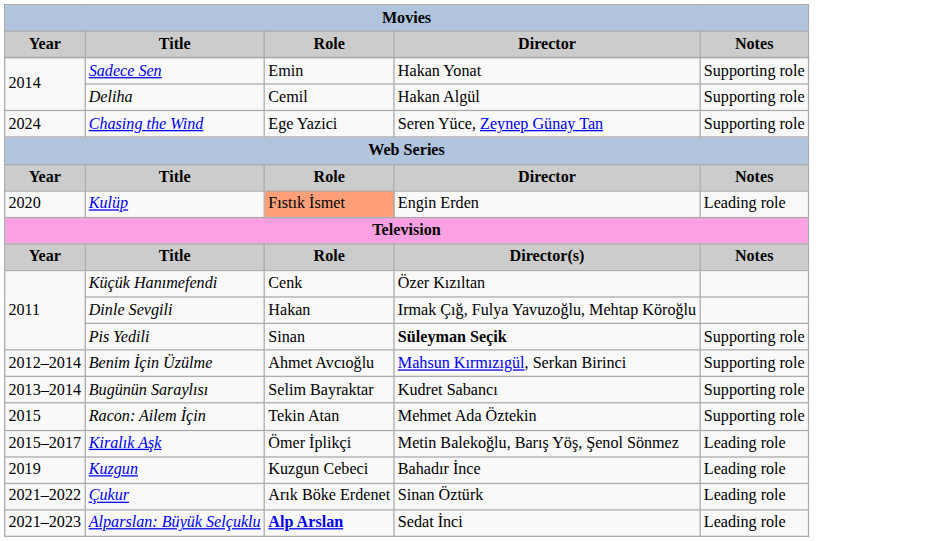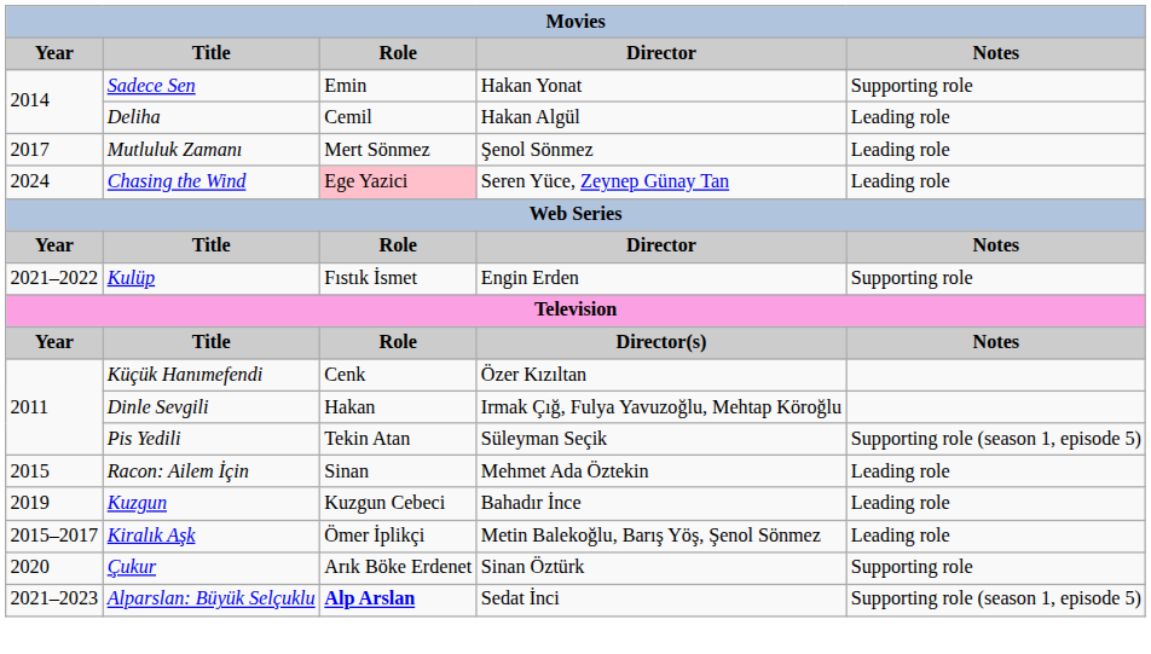 <table class="wikitable" style="font-size:80%">
 <tr>
 <th colspan="5" style="background:LightSteelBlue">Movies</th>
 </tr>
 <tr>
 <th style="background:#CCCCCC">Year</th>
 <th style="background:#CCCCCC">Title</th>
 <th style="background:#CCCCCC">Role</th>
 <th style="background:#CCCCCC">Director</th>
 <th style="background:#CCCCCC">Notes</th>
 </tr>
 <tr>
 </tr>
 <tr>
 <td rowspan=2>2014</td>
 <td><em><a href='#'>Sadece Sen</a></em></td>
 <td>Emin</td>
 <td>Hakan Yonat</td>
 <td>Supporting role</td>
 </tr>
 <tr>
 <td><em>Deliha</em></td>
 <td>Cemil</td>
 <td>Hakan Algül</td>
-<td>Supporting role</td>
+<td>Leading role</td>
+</tr>
+<tr>
+<td>2017</td>
+<td><em>Mutluluk Zamanı</em></td>
+<td>Mert Sönmez</td>
+<td>Şenol Sönmez</td>
+<td>Leading role</td>
 </tr>
 <tr>
 <td>2024</td>
 <td><em><a href='#'>Chasing the Wind</a></em></td>
-<td>Ege Yazici</td>
+<td style="background: pink;">Ege Yazici</td>
 <td>Seren Yüce, <a href='#'>Zeynep Günay Tan</a></td>
-<td>Supporting role</td>
+<td>Leading role</td>
 </tr>
 <tr>
 <th colspan="5" style="background:LightSteelBlue">Web Series</th>
 </tr>
 <tr>
 <th style="background:#CCCCCC">Year</th>
 <th style="background:#CCCCCC">Title</th>
 <th style="background:#CCCCCC">Role</th>
 <th style="background:#CCCCCC">Director</th>
 <th style="background:#CCCCCC">Notes</th>
 </tr>
 <tr>
-<td>2020</td>
+<td>2021–2022</td>
 <td><em><a href='#'>Kulüp</a></em></td>
-<td style="background: lightsalmon;">Fıstık İsmet</td>
+<td>Fıstık İsmet</td>
 <td>Engin Erden</td>
-<td>Leading role</td>
+<td>Supporting role</td>
 </tr>
 <tr>
 <th colspan="5" style="background:#FBA0E3">Television</th>
 </tr>
 <tr>
 <th style="background:#CCCCCC">Year</th>
 <th style="background:#CCCCCC">Title</th>
 <th style="background:#CCCCCC">Role</th>
 <th style="background:#CCCCCC">Director(s)</th>
 <th style="background:#CCCCCC">Notes</th>
 </tr>
 <tr>
 <td rowspan=3>2011</td>
 <td><em>Küçük Hanımefendi</em></td>
 <td>Cenk</td>
 <td>Özer Kızıltan</td>
 <td></td>
 </tr>
 <tr>
 <td><em>Dinle Sevgili</em></td>
 <td>Hakan</td>
 <td>Irmak Çığ, Fulya Yavuzoğlu, Mehtap Köroğlu</td>
 <td></td>
 </tr>
 <tr>
 <td><em>Pis Yedili</em></td>
-<td>Sinan</td>
-<td><strong>Süleyman Seçik</strong></td>
-<td>Supporting role</td>
-</tr>
-<tr>
-<td>2012–2014</td>
-<td><em>Benim İçin Üzülme</em></td>
-<td>Ahmet Avcıoğlu</td>
-<td><a href='#'>Mahsun Kırmızıgül</a>, Serkan Birinci</td>
-<td>Supporting role</td>
-</tr>
-<tr>
-<td>2013–2014</td>
-<td><em>Bugünün Saraylısı</em></td>
-<td>Selim Bayraktar</td>
-<td>Kudret Sabancı</td>
-<td>Supporting role</td>
+<td>Tekin Atan</td>
+<td>Süleyman Seçik</td>
+<td>Supporting role (season 1, episode 5)</td>
 </tr>
 <tr>
 <td>2015</td>
 <td><em>Racon: Ailem İçin</em></td>
-<td>Tekin Atan</td>
+<td>Sinan</td>
 <td>Mehmet Ada Öztekin</td>
-<td>Supporting role</td>
-</tr>
-<tr>
-<td>2015–2017</td>
-<td><em><a href='#'>Kiralık Aşk</a></em></td>
-<td>Ömer İplikçi</td>
-<td>Metin Balekoğlu, Barış Yöş, Şenol Sönmez</td>
 <td>Leading role</td>
 </tr>
 <tr>
 <td>2019</td>
 <td><em><a href='#'>Kuzgun</a></em></td>
 <td>Kuzgun Cebeci</td>
 <td>Bahadır İnce</td>
 <td>Leading role</td>
 </tr>
 <tr>
-<td>2021–2022</td>
+<td>2015–2017</td>
+<td><em><a href='#'>Kiralık Aşk</a></em></td>
+<td>Ömer İplikçi</td>
+<td>Metin Balekoğlu, Barış Yöş, Şenol Sönmez</td>
+<td>Leading role</td>
+</tr>
+<tr>
+<td>2020</td>
 <td><em><a href='#'>Çukur</a></em></td>
 <td>Arık Böke Erdenet</td>
 <td>Sinan Öztürk</td>
-<td>Leading role</td>
+<td>Supporting role</td>
 </tr>
 <tr>
 <td>2021–2023</td>
 <td><em><a href='#'>Alparslan: Büyük Selçuklu</a></em></td>
 <td><strong><a href='#'>Alp Arslan</a></strong></td>
 <td>Sedat İnci</td>
-<td>Leading role</td>
+<td>Supporting role (season 1, episode 5)</td>
 </tr>
 </table>
